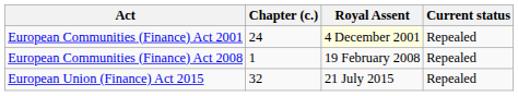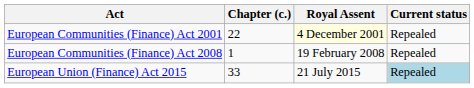 <table class="wikitable sortable">
 <tr>
 <th>Act</th>
 <th>Chapter (c.)</th>
 <th>Royal Assent</th>
 <th>Current status</th>
 </tr>
 <tr>
 <td><a href='#'>European Communities (Finance) Act 2001</a></td>
-<td>24</td>
+<td>22</td>
 <td style="background: lightyellow;">4 December 2001</td>
 <td>Repealed</td>
 </tr>
 <tr>
 <td><a href='#'>European Communities (Finance) Act 2008</a></td>
 <td>1</td>
 <td>19 February 2008</td>
 <td>Repealed</td>
 </tr>
 <tr>
 <td><a href='#'>European Union (Finance) Act 2015</a></td>
-<td>32</td>
+<td>33</td>
 <td>21 July 2015</td>
-<td>Repealed</td>
+<td style="background: lightblue;">Repealed</td>
 </tr>
 </table>
